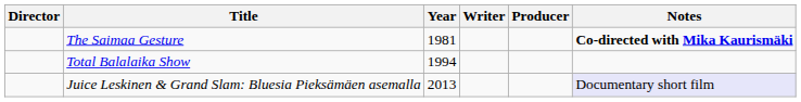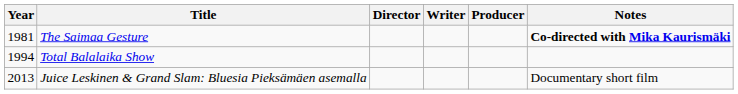 <table class="wikitable sortable">
 <tr>
+<th>Year</th>
+<th>Title</th>
 <th>Director</th>
-<th>Title</th>
-<th>Year</th>
 <th>Writer</th>
 <th>Producer</th>
 <th>Notes</th>
 </tr>
 <tr>
+<td>1981</td>
+<td><em><a href='#'>The Saimaa Gesture</a></em></td>
 <td></td>
-<td><em><a href='#'>The Saimaa Gesture</a></em></td>
-<td>1981</td>
 <td></td>
 <td></td>
 <td><strong>Co-directed with <a href='#'>Mika Kaurismäki</a></strong></td>
 </tr>
 <tr>
+<td>1994</td>
+<td><em><a href='#'>Total Balalaika Show</a></em></td>
 <td></td>
-<td><em><a href='#'>Total Balalaika Show</a></em></td>
-<td>1994</td>
 <td></td>
 <td></td>
 <td></td>
 </tr>
 <tr>
-<td></td>
+<td>2013</td>
 <td><em>Juice Leskinen & Grand Slam: Bluesia Pieksämäen asemalla</em></td>
-<td>2013</td>
 <td></td>
 <td></td>
-<td style="background: lavender;">Documentary short film</td>
+<td></td>
+<td>Documentary short film</td>
 </tr>
 </table>
